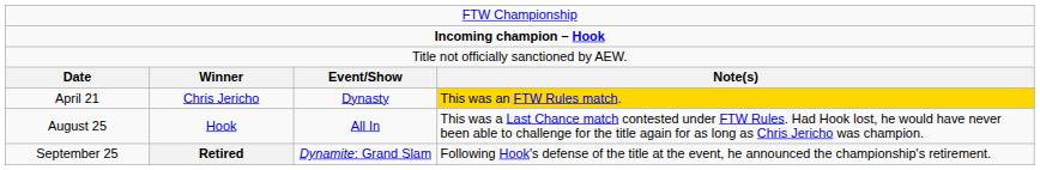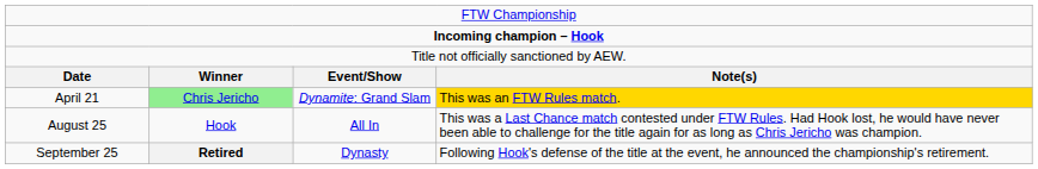 <table class="wikitable" style="text-align:center; width:100%;">
 <tr>
 <td colspan="4" style="text-align: center;"><a href='#'>FTW Championship</a></td>
 </tr>
 <tr>
 <td colspan="4" style="text-align: center;"><strong>Incoming champion – <a href='#'>Hook</a></strong></td>
 </tr>
 <tr>
 <td colspan="4">Title not officially sanctioned by AEW.</td>
 </tr>
 <tr>
 <th width=14%>Date</th>
 <th width=14%>Winner</th>
 <th width=14%>Event/Show</th>
 <th width=58%>Note(s)</th>
 </tr>
 <tr>
 <td>April 21</td>
-<td><a href='#'>Chris Jericho</a></td>
-<td><a href='#'>Dynasty</a></td>
+<td style="background: lightgreen;"><a href='#'>Chris Jericho</a></td>
+<td><a href='#'><em>Dynamite</em>: Grand Slam</a></td>
 <td align=left style="background: gold;">This was an <a href='#'>FTW Rules match</a>.</td>
 </tr>
 <tr>
 <td>August 25</td>
 <td><a href='#'>Hook</a></td>
 <td><a href='#'>All In</a></td>
 <td align=left>This was a <a href='#'>Last Chance match</a> contested under <a href='#'>FTW Rules</a>. Had Hook lost, he would have never been able to challenge for the title again for as long as <a href='#'>Chris Jericho</a> was champion.</td>
 </tr>
 <tr>
 <td>September 25</td>
 <th>Retired</th>
-<td><a href='#'><em>Dynamite</em>: Grand Slam</a></td>
+<td><a href='#'>Dynasty</a></td>
 <td align=left>Following <a href='#'>Hook</a>'s defense of the title at the event, he announced the championship's retirement.</td>
 </tr>
 </table>
